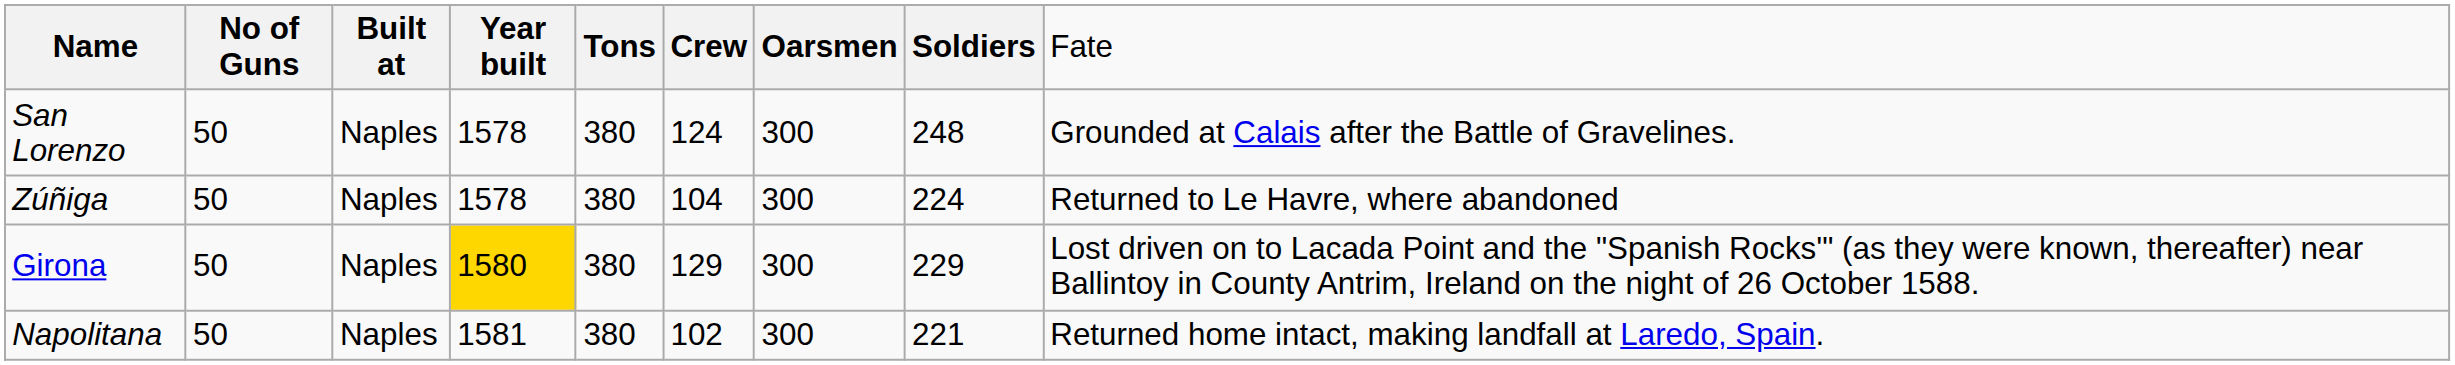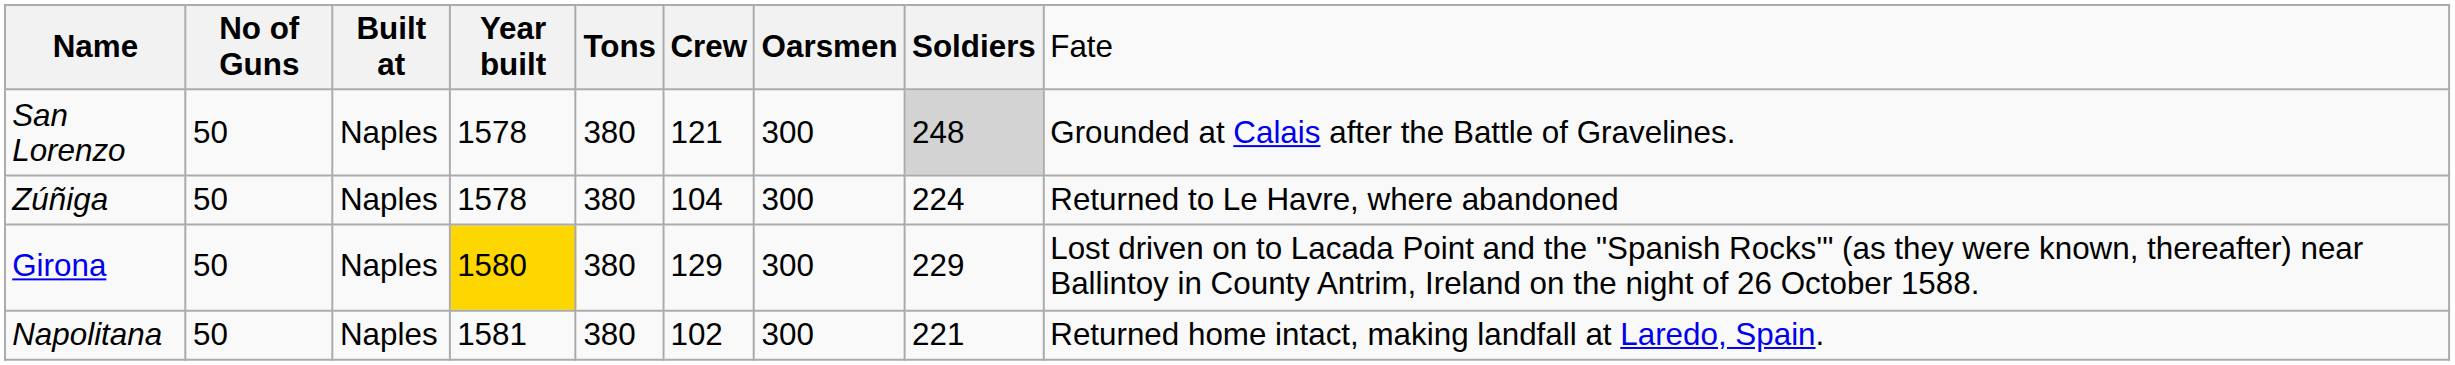 <table class="wikitable sortable">
 <tr>
 <th>Name</th>
 <th>No of Guns</th>
 <th>Built at</th>
 <th>Year built</th>
 <th>Tons</th>
 <th>Crew</th>
 <th>Oarsmen</th>
 <th>Soldiers</th>
 <td>Fate</td>
 </tr>
 <tr>
 <td><em>San Lorenzo</em></td>
 <td alight="right">50</td>
 <td>Naples</td>
 <td>1578</td>
 <td alight="right">380</td>
-<td alight="right">124</td>
+<td alight="right">121</td>
 <td alight="right">300</td>
-<td alight="right">248</td>
+<td alight="right" style="background: lightgrey;">248</td>
 <td>Grounded at <a href='#'>Calais</a> after the Battle of Gravelines.</td>
 </tr>
 <tr>
 <td><em>Zúñiga</em></td>
 <td alight="right">50</td>
 <td>Naples</td>
 <td>1578</td>
 <td alight="right">380</td>
 <td alight="right">104</td>
 <td alight="right">300</td>
 <td alight="right">224</td>
 <td>Returned to Le Havre, where abandoned</td>
 </tr>
 <tr>
 <td><em><a href='#'></em>Girona<em></a></em></td>
 <td alight="right">50</td>
 <td>Naples</td>
 <td style="background: gold;">1580</td>
 <td alight="right">380</td>
 <td alight="right">129</td>
 <td alight="right">300</td>
 <td alight="right">229</td>
 <td>Lost driven on to Lacada Point and the "Spanish Rocks'" (as they were known, thereafter) near Ballintoy in County Antrim, Ireland on the night of 26 October 1588.</td>
 </tr>
 <tr>
 <td><em>Napolitana</em></td>
 <td alight="right">50</td>
 <td>Naples</td>
 <td>1581</td>
 <td alight="right">380</td>
 <td alight="right">102</td>
 <td alight="right">300</td>
 <td alight="right">221</td>
 <td>Returned home intact, making landfall at <a href='#'>Laredo, Spain</a>.</td>
 </tr>
 </table>
